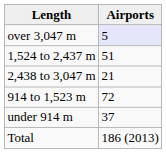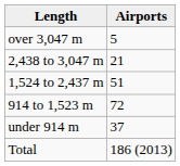 <table class="wikitable">
 <tr>
 <th style="background:#efefef;">Length</th>
 <th style="background:#efefef;">Airports</th>
 </tr>
 <tr>
 <td>over 3,047 m</td>
-<td style="background: lavender;">5</td>
+<td>5</td>
+</tr>
+<tr>
+<td>2,438 to 3,047 m</td>
+<td>21</td>
 </tr>
 <tr>
 <td>1,524 to 2,437 m</td>
 <td>51</td>
-</tr>
-<tr>
-<td>2,438 to 3,047 m</td>
-<td>21</td>
 </tr>
 <tr>
 <td>914 to 1,523 m</td>
 <td>72</td>
 </tr>
 <tr>
 <td>under 914 m</td>
 <td>37</td>
 </tr>
 <tr>
 <td>Total</td>
 <td>186  (2013)</td>
 </tr>
 </table>
